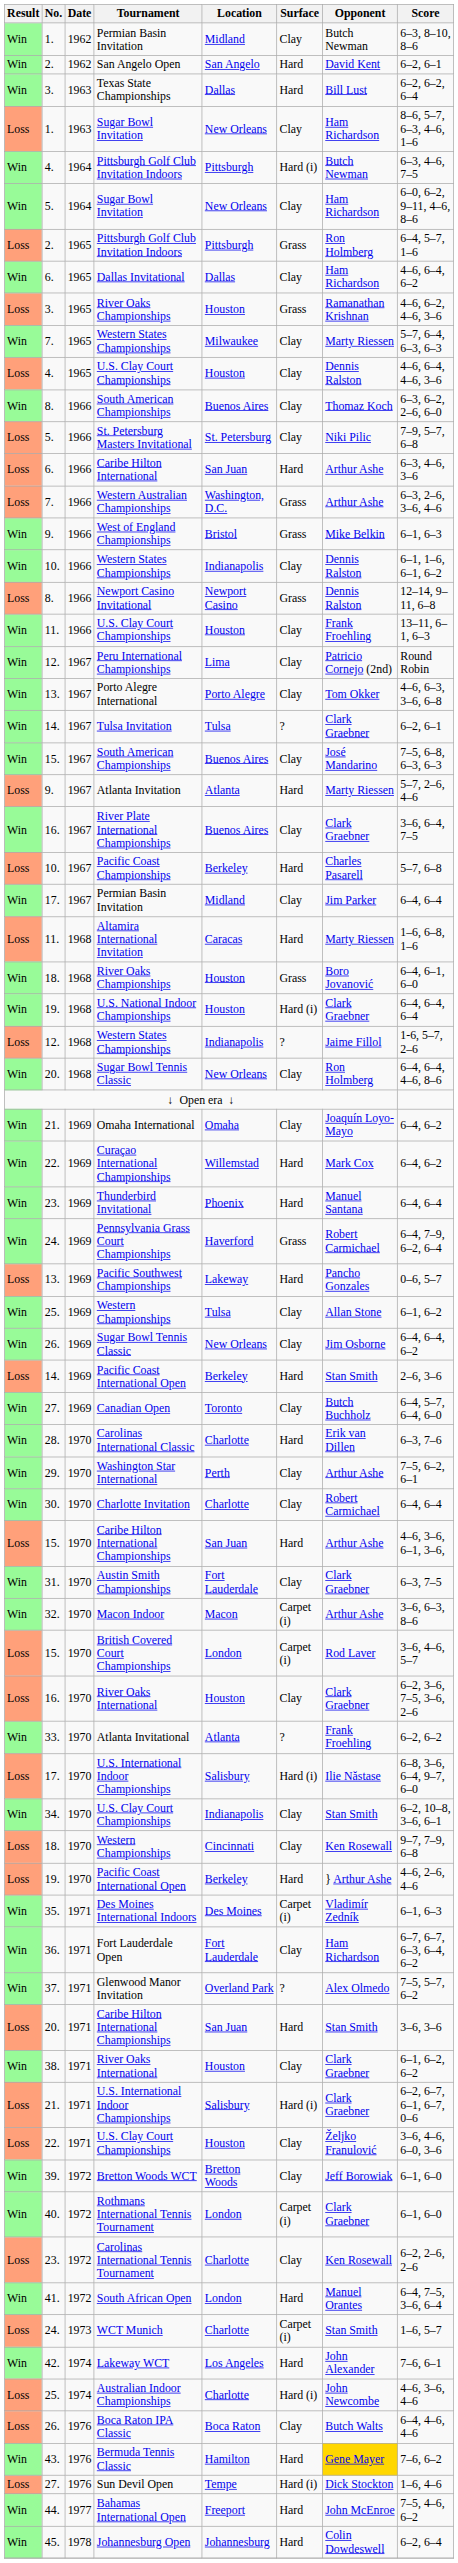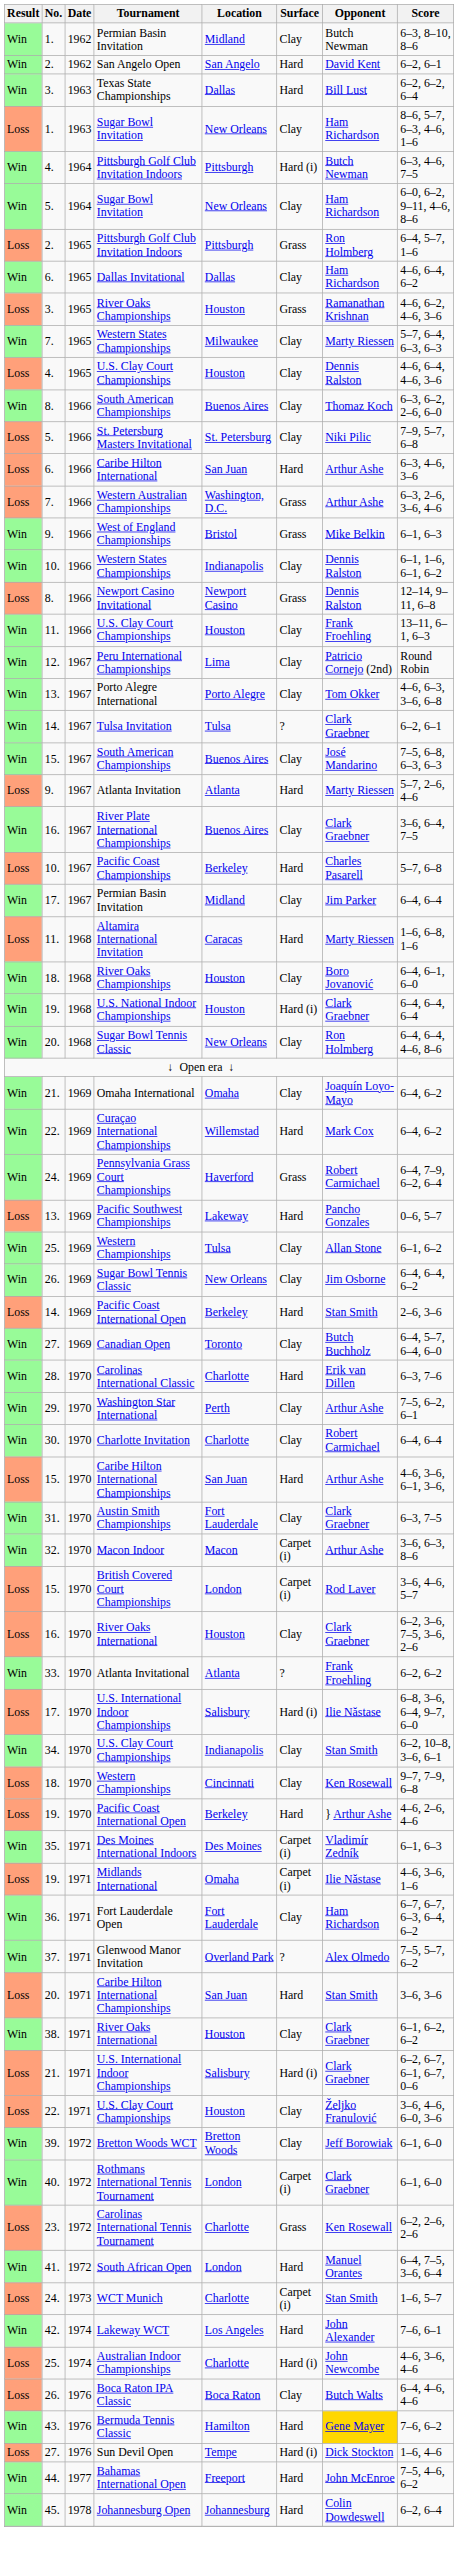 <table class="sortable wikitable">
 <tr>
 <th>Result</th>
 <th>No.</th>
 <th>Date</th>
 <th>Tournament</th>
 <th>Location</th>
 <th>Surface</th>
 <th>Opponent</th>
 <th class="unsortable">Score</th>
 </tr>
 <tr>
 <td style="background:#98fb98;">Win</td>
 <td>1.</td>
 <td>1962</td>
 <td>Permian Basin Invitation</td>
 <td><a href='#'>Midland</a></td>
 <td>Clay</td>
 <td> Butch Newman</td>
 <td>6–3, 8–10, 8–6</td>
 </tr>
 <tr>
 <td style="background:#98fb98;">Win</td>
 <td>2.</td>
 <td>1962</td>
 <td>San Angelo Open</td>
 <td><a href='#'>San Angelo</a></td>
 <td>Hard</td>
 <td> <a href='#'>David Kent</a></td>
 <td>6–2, 6–1</td>
 </tr>
 <tr>
 <td style="background:#98fb98;">Win</td>
 <td>3.</td>
 <td>1963</td>
 <td>Texas State Championships</td>
 <td><a href='#'>Dallas</a></td>
 <td>Hard</td>
 <td> <a href='#'>Bill Lust</a></td>
 <td>6–2, 6–2, 6–4</td>
 </tr>
 <tr>
 <td style="background:#ffa07a;">Loss</td>
 <td>1.</td>
 <td>1963</td>
 <td><a href='#'>Sugar Bowl Invitation</a></td>
 <td><a href='#'>New Orleans</a></td>
 <td>Clay</td>
 <td> <a href='#'>Ham Richardson</a></td>
 <td>8–6, 5–7, 6–3, 4–6, 1–6</td>
 </tr>
 <tr>
 <td style="background:#98fb98;">Win</td>
 <td>4.</td>
 <td>1964</td>
 <td><a href='#'>Pittsburgh Golf Club Invitation Indoors</a></td>
 <td><a href='#'>Pittsburgh</a></td>
 <td>Hard (i)</td>
 <td> <a href='#'>Butch Newman</a></td>
 <td>6–3, 4–6, 7–5</td>
 </tr>
 <tr>
 <td style="background:#98fb98;">Win</td>
 <td>5.</td>
 <td>1964</td>
 <td><a href='#'>Sugar Bowl Invitation</a></td>
 <td><a href='#'>New Orleans</a></td>
 <td>Clay</td>
 <td> <a href='#'>Ham Richardson</a></td>
 <td>6–0, 6–2, 9–11, 4–6, 8–6</td>
 </tr>
 <tr>
 <td style="background:#ffa07a;">Loss</td>
 <td>2.</td>
 <td>1965</td>
 <td><a href='#'>Pittsburgh Golf Club Invitation Indoors</a></td>
 <td><a href='#'>Pittsburgh</a></td>
 <td>Grass</td>
 <td> <a href='#'>Ron Holmberg</a></td>
 <td>6–4, 5–7, 1–6</td>
 </tr>
 <tr>
 <td style="background:#98fb98;">Win</td>
 <td>6.</td>
 <td>1965</td>
 <td><a href='#'>Dallas Invitational</a></td>
 <td><a href='#'>Dallas</a></td>
 <td>Clay</td>
 <td> <a href='#'>Ham Richardson</a></td>
 <td>4–6, 6–4, 6–2</td>
 </tr>
 <tr>
 <td style="background:#ffa07a;">Loss</td>
 <td>3.</td>
 <td>1965</td>
 <td><a href='#'>River Oaks Championships</a></td>
 <td><a href='#'>Houston</a></td>
 <td>Grass</td>
 <td> <a href='#'>Ramanathan Krishnan</a></td>
 <td>4–6, 6–2, 4–6, 3–6</td>
 </tr>
 <tr>
 <td style="background:#98fb98;">Win</td>
 <td>7.</td>
 <td>1965</td>
 <td><a href='#'>Western States Championships</a></td>
 <td><a href='#'>Milwaukee</a></td>
 <td>Clay</td>
 <td> <a href='#'>Marty Riessen</a></td>
 <td>5–7, 6–4, 6–3, 6–3</td>
 </tr>
 <tr>
 <td style="background:#ffa07a;">Loss</td>
 <td>4.</td>
 <td>1965</td>
 <td><a href='#'>U.S. Clay Court Championships</a></td>
 <td><a href='#'>Houston</a></td>
 <td>Clay</td>
 <td> <a href='#'>Dennis Ralston</a></td>
 <td>4–6, 6–4, 4–6, 3–6</td>
 </tr>
 <tr>
 <td style="background:#98fb98;">Win</td>
 <td>8.</td>
 <td>1966</td>
 <td><a href='#'>South American Championships</a></td>
 <td><a href='#'>Buenos Aires</a></td>
 <td>Clay</td>
 <td> <a href='#'>Thomaz Koch</a></td>
 <td>6–3, 6–2, 2–6, 6–0</td>
 </tr>
 <tr>
 <td style="background:#ffa07a;">Loss</td>
 <td>5.</td>
 <td>1966</td>
 <td><a href='#'>St. Petersburg Masters Invitational</a></td>
 <td><a href='#'>St. Petersburg</a></td>
 <td>Clay</td>
 <td> <a href='#'>Niki Pilic</a></td>
 <td>7–9, 5–7, 6–8</td>
 </tr>
 <tr>
 <td style="background:#ffa07a;">Loss</td>
 <td>6.</td>
 <td>1966</td>
 <td><a href='#'>Caribe Hilton International</a></td>
 <td><a href='#'>San Juan</a></td>
 <td>Hard</td>
 <td> <a href='#'>Arthur Ashe</a></td>
 <td>6–3, 4–6, 3–6</td>
 </tr>
 <tr>
 <td style="background:#ffa07a;">Loss</td>
 <td>7.</td>
 <td>1966</td>
 <td><a href='#'>Western Australian Championships</a></td>
 <td><a href='#'>Washington, D.C.</a></td>
 <td>Grass</td>
 <td> <a href='#'>Arthur Ashe</a></td>
 <td>6–3, 2–6, 3–6, 4–6</td>
 </tr>
 <tr>
 <td style="background:#98fb98;">Win</td>
 <td>9.</td>
 <td>1966</td>
 <td><a href='#'>West of England Championships</a></td>
 <td><a href='#'>Bristol</a></td>
 <td>Grass</td>
 <td> <a href='#'>Mike Belkin</a></td>
 <td>6–1, 6–3</td>
 </tr>
 <tr>
 <td style="background:#98fb98;">Win</td>
 <td>10.</td>
 <td>1966</td>
 <td><a href='#'>Western States Championships</a></td>
 <td><a href='#'>Indianapolis</a></td>
 <td>Clay</td>
 <td> <a href='#'>Dennis Ralston</a></td>
 <td>6–1, 1–6, 6–1, 6–2</td>
 </tr>
 <tr>
 <td style="background:#ffa07a;">Loss</td>
 <td>8.</td>
 <td>1966</td>
 <td><a href='#'>Newport Casino Invitational</a></td>
 <td><a href='#'>Newport Casino</a></td>
 <td>Grass</td>
 <td> <a href='#'>Dennis Ralston</a></td>
 <td>12–14, 9–11, 6–8</td>
 </tr>
 <tr>
 <td style="background:#98fb98;">Win</td>
 <td>11.</td>
 <td>1966</td>
 <td><a href='#'>U.S. Clay Court Championships</a></td>
 <td><a href='#'>Houston</a></td>
 <td>Clay</td>
 <td> <a href='#'>Frank Froehling</a></td>
 <td>13–11, 6–1, 6–3</td>
 </tr>
 <tr>
 <td style="background:#98fb98;">Win</td>
 <td>12.</td>
 <td>1967</td>
 <td><a href='#'>Peru International Championships</a></td>
 <td><a href='#'>Lima</a></td>
 <td>Clay</td>
 <td> <a href='#'>Patricio Cornejo</a> (2nd)</td>
 <td>Round Robin</td>
 </tr>
 <tr>
 <td style="background:#98fb98;">Win</td>
 <td>13.</td>
 <td>1967</td>
 <td>Porto Alegre International</td>
 <td><a href='#'>Porto Alegre</a></td>
 <td>Clay</td>
 <td> <a href='#'>Tom Okker</a></td>
 <td>4–6, 6–3, 3–6, 6–8</td>
 </tr>
 <tr>
 <td style="background:#98fb98;">Win</td>
 <td>14.</td>
 <td>1967</td>
 <td><a href='#'>Tulsa Invitation</a></td>
 <td><a href='#'>Tulsa</a></td>
 <td>?</td>
 <td> <a href='#'>Clark Graebner</a></td>
 <td>6–2, 6–1</td>
 </tr>
 <tr>
 <td style="background:#98fb98;">Win</td>
 <td>15.</td>
 <td>1967</td>
 <td><a href='#'>South American Championships</a></td>
 <td><a href='#'>Buenos Aires</a></td>
 <td>Clay</td>
 <td> <a href='#'>José Mandarino</a></td>
 <td>7–5, 6–8, 6–3, 6–3</td>
 </tr>
 <tr>
 <td style="background:#ffa07a;">Loss</td>
 <td>9.</td>
 <td>1967</td>
 <td>Atlanta Invitation</td>
 <td><a href='#'>Atlanta</a></td>
 <td>Hard</td>
 <td> <a href='#'>Marty Riessen</a></td>
 <td>5–7, 2–6, 4–6</td>
 </tr>
 <tr>
 <td style="background:#98fb98;">Win</td>
 <td>16.</td>
 <td>1967</td>
 <td><a href='#'>River Plate International Championships</a></td>
 <td><a href='#'>Buenos Aires</a></td>
 <td>Clay</td>
 <td> <a href='#'>Clark Graebner</a></td>
 <td>3–6, 6–4, 7–5</td>
 </tr>
 <tr>
 <td style="background:#ffa07a;">Loss</td>
 <td>10.</td>
 <td>1967</td>
 <td><a href='#'>Pacific Coast Championships</a></td>
 <td><a href='#'>Berkeley</a></td>
 <td>Hard</td>
 <td> <a href='#'>Charles Pasarell</a></td>
 <td>5–7, 6–8</td>
 </tr>
 <tr>
 <td style="background:#98fb98;">Win</td>
 <td>17.</td>
 <td>1967</td>
 <td>Permian Basin Invitation</td>
 <td><a href='#'>Midland</a></td>
 <td>Clay</td>
 <td> <a href='#'>Jim Parker</a></td>
 <td>6–4, 6–4</td>
 </tr>
 <tr>
 <td style="background:#ffa07a;">Loss</td>
 <td>11.</td>
 <td>1968</td>
 <td><a href='#'>Altamira International Invitation</a></td>
 <td><a href='#'>Caracas</a></td>
 <td>Hard</td>
 <td> <a href='#'>Marty Riessen</a></td>
 <td>1–6, 6–8, 1–6</td>
 </tr>
 <tr>
 <td style="background:#98fb98;">Win</td>
 <td>18.</td>
 <td>1968</td>
 <td><a href='#'>River Oaks Championships</a></td>
 <td><a href='#'>Houston</a></td>
-<td>Grass</td>
+<td>Clay</td>
 <td> <a href='#'>Boro Jovanović</a></td>
 <td>6–4, 6–1, 6–0</td>
 </tr>
 <tr>
 <td style="background:#98fb98;">Win</td>
 <td>19.</td>
 <td>1968</td>
 <td><a href='#'>U.S. National Indoor Championships</a></td>
 <td><a href='#'>Houston</a></td>
 <td>Hard (i)</td>
 <td> <a href='#'>Clark Graebner</a></td>
 <td>6–4, 6–4, 6–4</td>
-</tr>
-<tr>
-<td style="background:#ffa07a;">Loss</td>
-<td>12.</td>
-<td>1968</td>
-<td><a href='#'>Western States Championships</a></td>
-<td><a href='#'>Indianapolis</a></td>
-<td>?</td>
-<td> <a href='#'>Jaime Fillol</a></td>
-<td>1-6, 5–7, 2–6</td>
 </tr>
 <tr>
 <td style="background:#98fb98;">Win</td>
 <td>20.</td>
 <td>1968</td>
 <td><a href='#'>Sugar Bowl Tennis Classic</a></td>
 <td><a href='#'>New Orleans</a></td>
 <td>Clay</td>
 <td> <a href='#'>Ron Holmberg</a></td>
 <td>6–4, 6–4, 4–6, 8–6</td>
 </tr>
 <tr>
 <td colspan="7" align="center">↓  Open era  ↓</td>
 </tr>
 <tr>
 <td style="background:#98fb98;">Win</td>
 <td>21.</td>
 <td>1969</td>
 <td>Omaha International</td>
 <td><a href='#'>Omaha</a></td>
 <td>Clay</td>
 <td> <a href='#'>Joaquín Loyo-Mayo</a></td>
 <td>6–4, 6–2</td>
 </tr>
 <tr>
 <td style="background:#98fb98;">Win</td>
 <td>22.</td>
 <td>1969</td>
 <td><a href='#'>Curaçao International Championships</a></td>
 <td><a href='#'>Willemstad</a></td>
 <td>Hard</td>
 <td> <a href='#'>Mark Cox</a></td>
 <td>6–4, 6–2</td>
-</tr>
-<tr>
-<td style="background:#98fb98;">Win</td>
-<td>23.</td>
-<td>1969</td>
-<td><a href='#'>Thunderbird Invitational</a></td>
-<td><a href='#'>Phoenix</a></td>
-<td>Hard</td>
-<td> <a href='#'>Manuel Santana</a></td>
-<td>6–4, 6–4</td>
 </tr>
 <tr>
 <td style="background:#98fb98;">Win</td>
 <td>24.</td>
 <td>1969</td>
 <td><a href='#'>Pennsylvania Grass Court Championships</a></td>
 <td><a href='#'>Haverford</a></td>
 <td>Grass</td>
 <td> <a href='#'>Robert Carmichael</a></td>
 <td>6–4, 7–9, 6–2, 6–4</td>
 </tr>
 <tr>
 <td style="background:#ffa07a;">Loss</td>
 <td>13.</td>
 <td>1969</td>
 <td><a href='#'>Pacific Southwest Championships</a></td>
 <td><a href='#'>Lakeway</a></td>
 <td>Hard</td>
 <td> <a href='#'>Pancho Gonzales</a></td>
 <td>0–6, 5–7</td>
 </tr>
 <tr>
 <td style="background:#98fb98;">Win</td>
 <td>25.</td>
 <td>1969</td>
 <td><a href='#'>Western Championships</a></td>
 <td><a href='#'>Tulsa</a></td>
 <td>Clay</td>
 <td> <a href='#'>Allan Stone</a></td>
 <td>6–1, 6–2</td>
 </tr>
 <tr>
 <td style="background:#98fb98;">Win</td>
 <td>26.</td>
 <td>1969</td>
 <td><a href='#'>Sugar Bowl Tennis Classic</a></td>
 <td><a href='#'>New Orleans</a></td>
 <td>Clay</td>
 <td> <a href='#'>Jim Osborne</a></td>
 <td>6–4, 6–4, 6–2</td>
 </tr>
 <tr>
 <td style="background:#ffa07a;">Loss</td>
 <td>14.</td>
 <td>1969</td>
 <td><a href='#'>Pacific Coast International Open</a></td>
 <td><a href='#'>Berkeley</a></td>
 <td>Hard</td>
 <td> <a href='#'>Stan Smith</a></td>
 <td>2–6, 3–6</td>
 </tr>
 <tr>
 <td style="background:#98fb98;">Win</td>
 <td>27.</td>
 <td>1969</td>
 <td><a href='#'>Canadian Open</a></td>
 <td><a href='#'>Toronto</a></td>
 <td>Clay</td>
 <td> <a href='#'>Butch Buchholz</a></td>
 <td>6–4, 5–7, 6–4, 6–0</td>
 </tr>
 <tr>
 <td style="background:#98fb98;">Win</td>
 <td>28.</td>
 <td>1970</td>
 <td><a href='#'>Carolinas International Classic</a></td>
 <td><a href='#'>Charlotte</a></td>
 <td>Hard</td>
 <td> <a href='#'>Erik van Dillen</a></td>
 <td>6–3, 7–6</td>
 </tr>
 <tr>
 <td style="background:#98fb98;">Win</td>
 <td>29.</td>
 <td>1970</td>
 <td><a href='#'>Washington Star International</a></td>
 <td><a href='#'>Perth</a></td>
 <td>Clay</td>
 <td> <a href='#'>Arthur Ashe</a></td>
 <td>7–5, 6–2, 6–1</td>
 </tr>
 <tr>
 <td style="background:#98fb98;">Win</td>
 <td>30.</td>
 <td>1970</td>
 <td><a href='#'>Charlotte Invitation</a></td>
 <td><a href='#'>Charlotte</a></td>
 <td>Clay</td>
 <td> <a href='#'>Robert Carmichael</a></td>
 <td>6–4, 6–4</td>
 </tr>
 <tr>
 <td style="background:#ffa07a;">Loss</td>
 <td>15.</td>
 <td>1970</td>
 <td><a href='#'>Caribe Hilton International Championships</a></td>
 <td><a href='#'>San Juan</a></td>
 <td>Hard</td>
 <td> <a href='#'>Arthur Ashe</a></td>
 <td>4–6, 3–6, 6–1, 3–6,</td>
 </tr>
 <tr>
 <td style="background:#98fb98;">Win</td>
 <td>31.</td>
 <td>1970</td>
 <td><a href='#'>Austin Smith Championships</a></td>
 <td><a href='#'>Fort Lauderdale</a></td>
 <td>Clay</td>
 <td> <a href='#'>Clark Graebner</a></td>
 <td>6–3, 7–5</td>
 </tr>
 <tr>
 <td style="background:#98fb98;">Win</td>
 <td>32.</td>
 <td>1970</td>
 <td><a href='#'>Macon Indoor</a></td>
 <td><a href='#'>Macon</a></td>
 <td>Carpet (i)</td>
 <td> <a href='#'>Arthur Ashe</a></td>
 <td>3–6, 6–3, 8–6</td>
 </tr>
 <tr>
 <td style="background:#ffa07a;">Loss</td>
 <td>15.</td>
 <td>1970</td>
 <td><a href='#'>British Covered Court Championships</a></td>
 <td><a href='#'>London</a></td>
 <td>Carpet (i)</td>
 <td> <a href='#'>Rod Laver</a></td>
 <td>3–6, 4–6, 5–7</td>
 </tr>
 <tr>
 <td style="background:#ffa07a;">Loss</td>
 <td>16.</td>
 <td>1970</td>
 <td><a href='#'>River Oaks International</a></td>
 <td><a href='#'>Houston</a></td>
 <td>Clay</td>
 <td> <a href='#'>Clark Graebner</a></td>
 <td>6–2, 3–6, 7–5, 3–6, 2–6</td>
 </tr>
 <tr>
 <td style="background:#98fb98;">Win</td>
 <td>33.</td>
 <td>1970</td>
 <td>Atlanta Invitational</td>
 <td><a href='#'>Atlanta</a></td>
 <td>?</td>
 <td> <a href='#'>Frank Froehling</a></td>
 <td>6–2, 6–2</td>
 </tr>
 <tr>
 <td style="background:#ffa07a;">Loss</td>
 <td>17.</td>
 <td>1970</td>
 <td><a href='#'>U.S. International Indoor Championships</a></td>
 <td><a href='#'>Salisbury</a></td>
 <td>Hard (i)</td>
 <td> <a href='#'>Ilie Năstase</a></td>
 <td>6–8, 3–6, 6–4, 9–7, 6–0</td>
 </tr>
 <tr>
 <td style="background:#98fb98;">Win</td>
 <td>34.</td>
 <td>1970</td>
 <td><a href='#'>U.S. Clay Court Championships</a></td>
 <td><a href='#'>Indianapolis</a></td>
 <td>Clay</td>
 <td> <a href='#'>Stan Smith</a></td>
 <td>6–2, 10–8, 3–6, 6–1</td>
 </tr>
 <tr>
 <td style="background:#ffa07a;">Loss</td>
 <td>18.</td>
 <td>1970</td>
 <td><a href='#'>Western Championships</a></td>
 <td><a href='#'>Cincinnati</a></td>
 <td>Clay</td>
 <td> <a href='#'>Ken Rosewall</a></td>
 <td>9–7, 7–9, 6–8</td>
 </tr>
 <tr>
 <td style="background:#ffa07a;">Loss</td>
 <td>19.</td>
 <td>1970</td>
 <td><a href='#'>Pacific Coast International Open</a></td>
 <td><a href='#'>Berkeley</a></td>
 <td>Hard</td>
 <td>} <a href='#'>Arthur Ashe</a></td>
 <td>4–6, 2–6, 4–6</td>
 </tr>
 <tr>
 <td style="background:#98fb98;">Win</td>
 <td>35.</td>
 <td>1971</td>
 <td><a href='#'>Des Moines International Indoors</a></td>
 <td><a href='#'>Des Moines</a></td>
 <td>Carpet (i)</td>
 <td> <a href='#'>Vladimír Zedník</a></td>
 <td>6–1, 6–3</td>
 </tr>
 <tr>
+<td style="background:#ffa07a;">Loss</td>
+<td>19.</td>
+<td>1971</td>
+<td><a href='#'>Midlands International</a></td>
+<td><a href='#'>Omaha</a></td>
+<td>Carpet (i)</td>
+<td> <a href='#'>Ilie Năstase</a></td>
+<td>4–6, 3–6, 1–6</td>
+</tr>
+<tr>
 <td style="background:#98fb98;">Win</td>
 <td>36.</td>
 <td>1971</td>
 <td>Fort Lauderdale Open</td>
 <td><a href='#'>Fort Lauderdale</a></td>
 <td>Clay</td>
 <td> <a href='#'>Ham Richardson</a></td>
 <td>6–7, 6–7, 6–3, 6–4, 6–2</td>
 </tr>
 <tr>
 <td style="background:#98fb98;">Win</td>
 <td>37.</td>
 <td>1971</td>
 <td>Glenwood Manor Invitation</td>
 <td><a href='#'>Overland Park</a></td>
 <td>?</td>
 <td> <a href='#'>Alex Olmedo</a></td>
 <td>7–5, 5–7, 6–2</td>
 </tr>
 <tr>
 <td style="background:#ffa07a;">Loss</td>
 <td>20.</td>
 <td>1971</td>
 <td><a href='#'>Caribe Hilton International Championships</a></td>
 <td><a href='#'>San Juan</a></td>
 <td>Hard</td>
 <td> <a href='#'>Stan Smith</a></td>
 <td>3–6, 3–6</td>
 </tr>
 <tr>
 <td style="background:#98fb98;">Win</td>
 <td>38.</td>
 <td>1971</td>
 <td><a href='#'>River Oaks International</a></td>
 <td><a href='#'>Houston</a></td>
 <td>Clay</td>
 <td> <a href='#'>Clark Graebner</a></td>
 <td>6–1, 6–2, 6–2</td>
 </tr>
 <tr>
 <td style="background:#ffa07a;">Loss</td>
 <td>21.</td>
 <td>1971</td>
 <td><a href='#'>U.S. International Indoor Championships</a></td>
 <td><a href='#'>Salisbury</a></td>
 <td>Hard (i)</td>
 <td> <a href='#'>Clark Graebner</a></td>
 <td>6–2, 6–7, 6–1, 6–7, 0–6</td>
 </tr>
 <tr>
 <td style="background:#ffa07a;">Loss</td>
 <td>22.</td>
 <td>1971</td>
 <td><a href='#'>U.S. Clay Court Championships</a></td>
 <td><a href='#'>Houston</a></td>
 <td>Clay</td>
 <td> <a href='#'>Željko Franulović</a></td>
 <td>3–6, 4–6, 6–0, 3–6</td>
 </tr>
 <tr>
 <td style="background:#98fb98;">Win</td>
 <td>39.</td>
 <td>1972</td>
 <td><a href='#'>Bretton Woods WCT</a></td>
 <td><a href='#'>Bretton Woods</a></td>
 <td>Clay</td>
 <td> <a href='#'>Jeff Borowiak</a></td>
 <td>6–1, 6–0</td>
 </tr>
 <tr>
 <td style="background:#98fb98;">Win</td>
 <td>40.</td>
 <td>1972</td>
 <td><a href='#'>Rothmans International Tennis Tournament</a></td>
 <td><a href='#'>London</a></td>
 <td>Carpet (i)</td>
 <td> <a href='#'>Clark Graebner</a></td>
 <td>6–1, 6–0</td>
 </tr>
 <tr>
 <td style="background:#ffa07a;">Loss</td>
 <td>23.</td>
 <td>1972</td>
 <td><a href='#'>Carolinas International Tennis Tournament</a></td>
 <td><a href='#'>Charlotte</a></td>
-<td>Clay</td>
+<td>Grass</td>
 <td> <a href='#'>Ken Rosewall</a></td>
 <td>6–2, 2–6, 2–6</td>
 </tr>
 <tr>
 <td style="background:#98fb98;">Win</td>
 <td>41.</td>
 <td>1972</td>
 <td><a href='#'>South African Open</a></td>
 <td><a href='#'>London</a></td>
 <td>Hard</td>
 <td> <a href='#'>Manuel Orantes</a></td>
 <td>6–4, 7–5, 3–6, 6–4</td>
 </tr>
 <tr>
 <td style="background:#ffa07a;">Loss</td>
 <td>24.</td>
 <td>1973</td>
 <td><a href='#'>WCT Munich</a></td>
 <td><a href='#'>Charlotte</a></td>
 <td>Carpet (i)</td>
 <td> <a href='#'>Stan Smith</a></td>
 <td>1–6, 5–7</td>
 </tr>
 <tr>
 <td style="background:#98fb98;">Win</td>
 <td>42.</td>
 <td>1974</td>
 <td><a href='#'>Lakeway WCT</a></td>
 <td><a href='#'>Los Angeles</a></td>
 <td>Hard</td>
 <td> <a href='#'>John Alexander</a></td>
 <td>7–6, 6–1</td>
 </tr>
 <tr>
 <td style="background:#ffa07a;">Loss</td>
 <td>25.</td>
 <td>1974</td>
 <td><a href='#'>Australian Indoor Championships</a></td>
 <td><a href='#'>Charlotte</a></td>
 <td>Hard (i)</td>
 <td> <a href='#'>John Newcombe</a></td>
 <td>4–6, 3–6, 4–6</td>
 </tr>
 <tr>
 <td style="background:#ffa07a;">Loss</td>
 <td>26.</td>
 <td>1976</td>
 <td><a href='#'>Boca Raton IPA Classic</a></td>
 <td><a href='#'>Boca Raton</a></td>
 <td>Clay</td>
 <td> <a href='#'>Butch Walts</a></td>
 <td>6–4, 4–6, 4–6</td>
 </tr>
 <tr>
 <td style="background:#98fb98;">Win</td>
 <td>43.</td>
 <td>1976</td>
 <td><a href='#'>Bermuda Tennis Classic</a></td>
 <td><a href='#'>Hamilton</a></td>
 <td>Hard</td>
 <td style="background: gold;"> <a href='#'>Gene Mayer</a></td>
 <td>7–6, 6–2</td>
 </tr>
 <tr>
 <td style="background:#ffa07a;">Loss</td>
 <td>27.</td>
 <td>1976</td>
 <td>Sun Devil Open</td>
 <td><a href='#'>Tempe</a></td>
 <td>Hard (i)</td>
 <td> <a href='#'>Dick Stockton</a></td>
 <td>1–6, 4–6</td>
 </tr>
 <tr>
 <td style="background:#98fb98;">Win</td>
 <td>44.</td>
 <td>1977</td>
 <td><a href='#'>Bahamas International Open</a></td>
 <td><a href='#'>Freeport</a></td>
 <td>Hard</td>
 <td> <a href='#'>John McEnroe</a></td>
 <td>7–5, 4–6, 6–2</td>
 </tr>
 <tr>
 <td style="background:#98fb98;">Win</td>
 <td>45.</td>
 <td>1978</td>
 <td><a href='#'>Johannesburg Open</a></td>
 <td><a href='#'>Johannesburg</a></td>
 <td>Hard</td>
 <td> <a href='#'>Colin Dowdeswell</a></td>
 <td>6–2, 6–4</td>
 </tr>
 <tr>
 </tr>
 </table>
